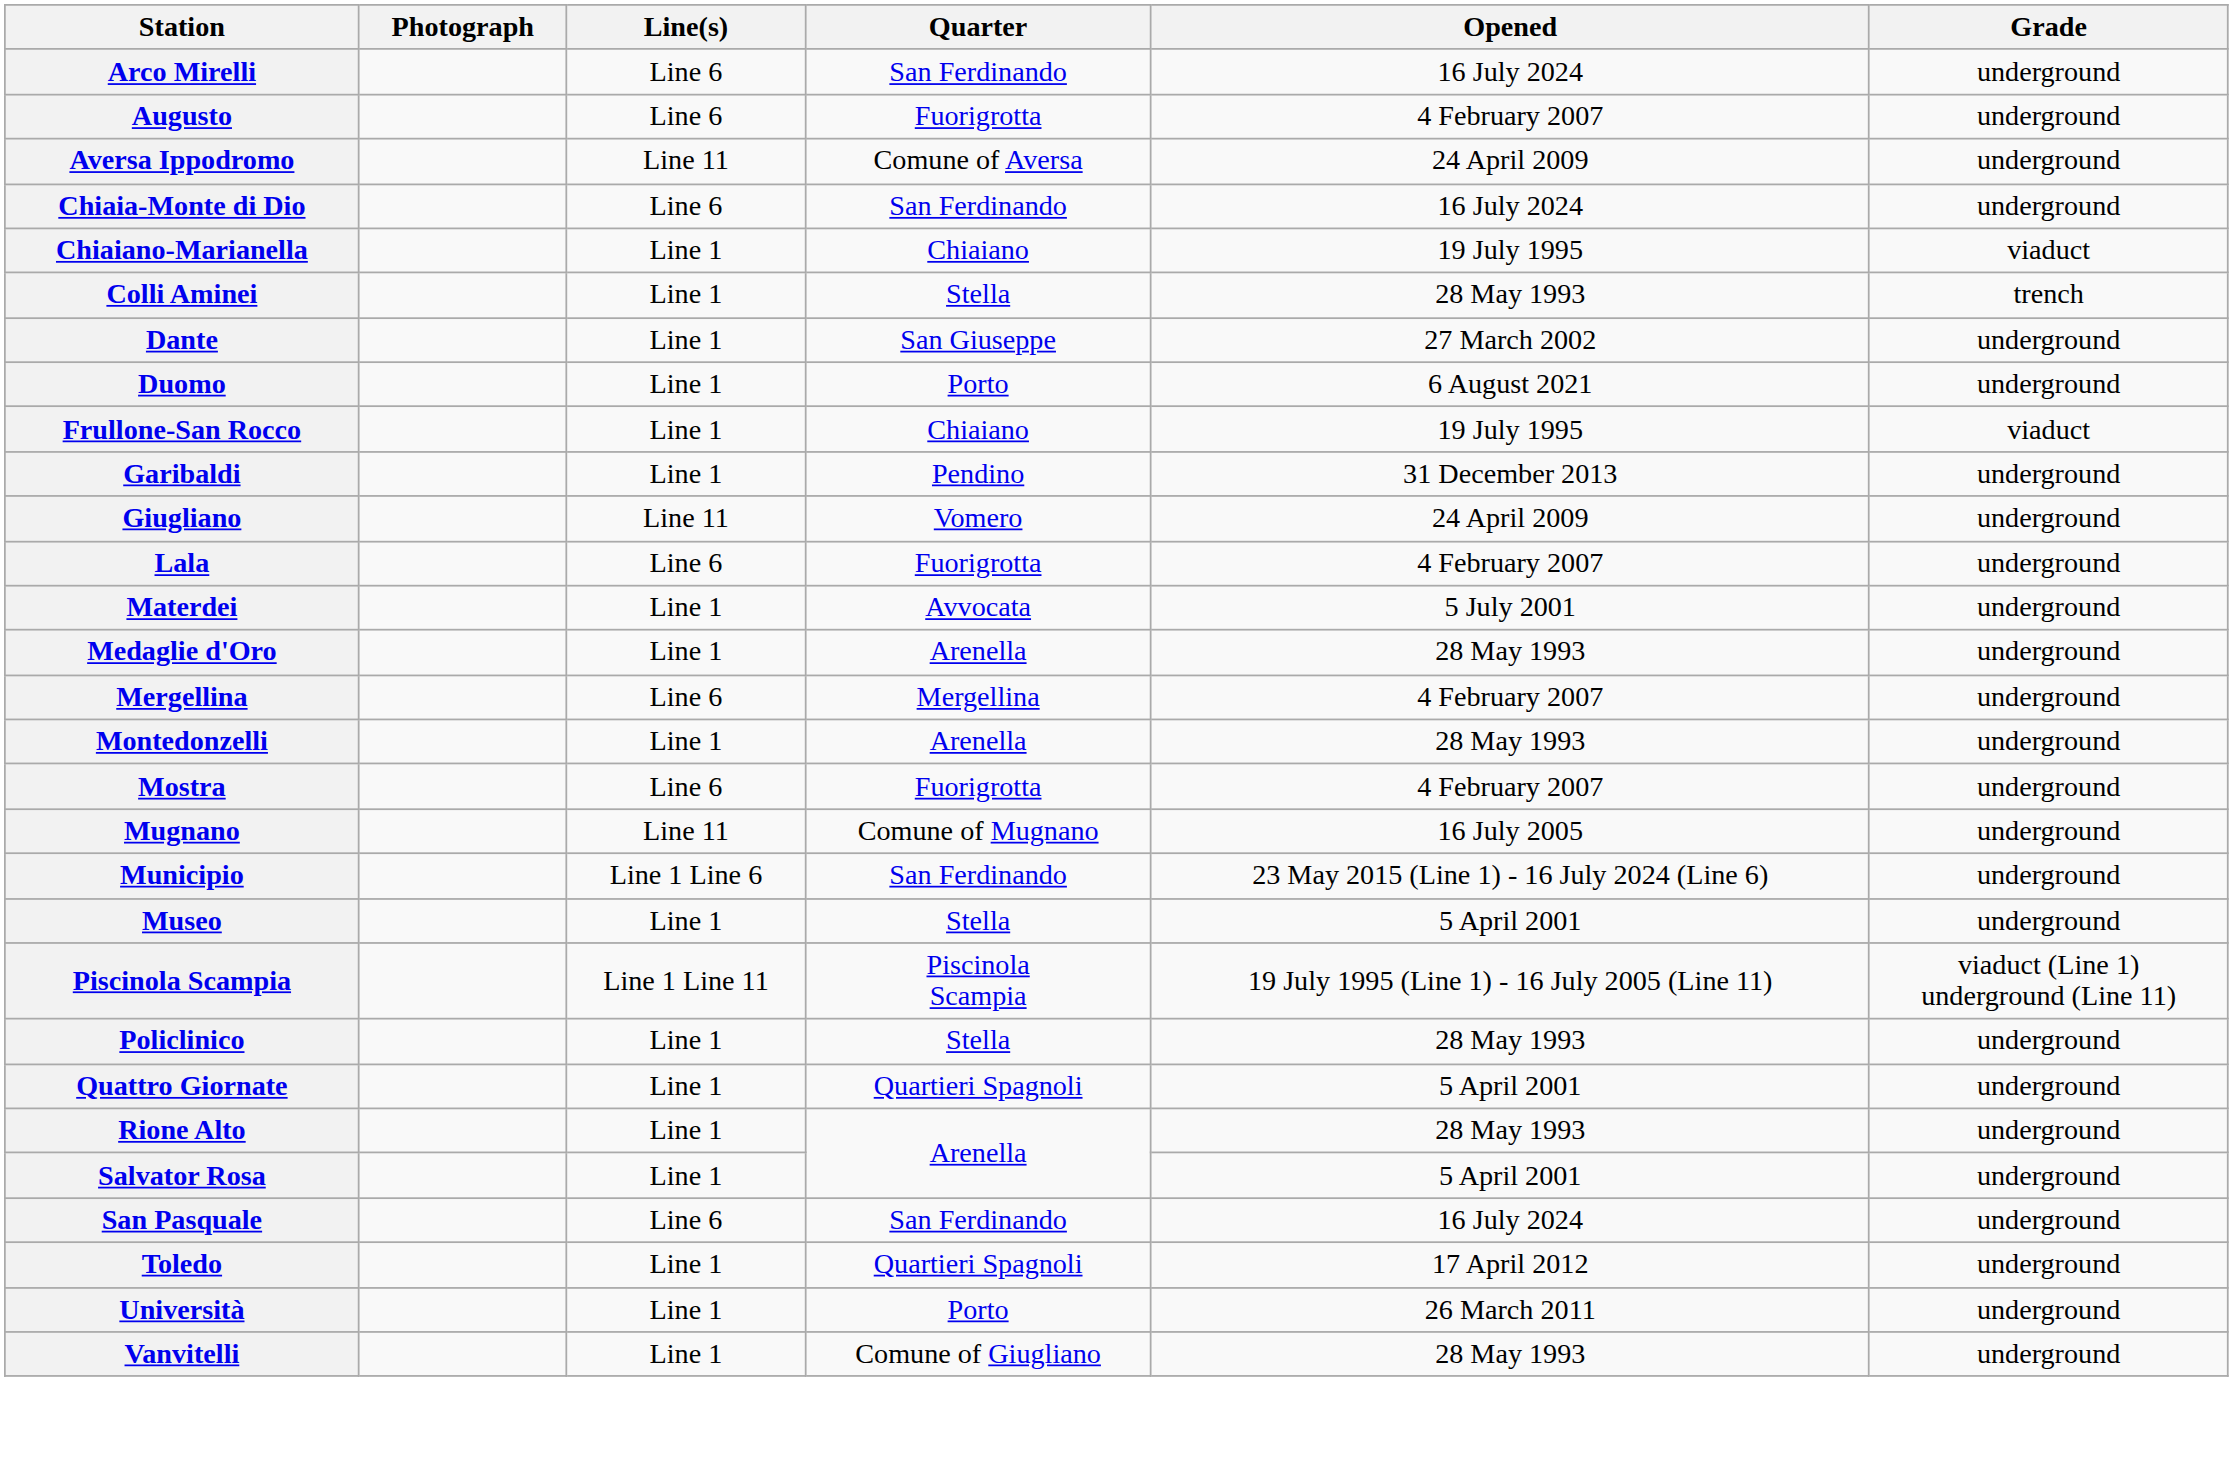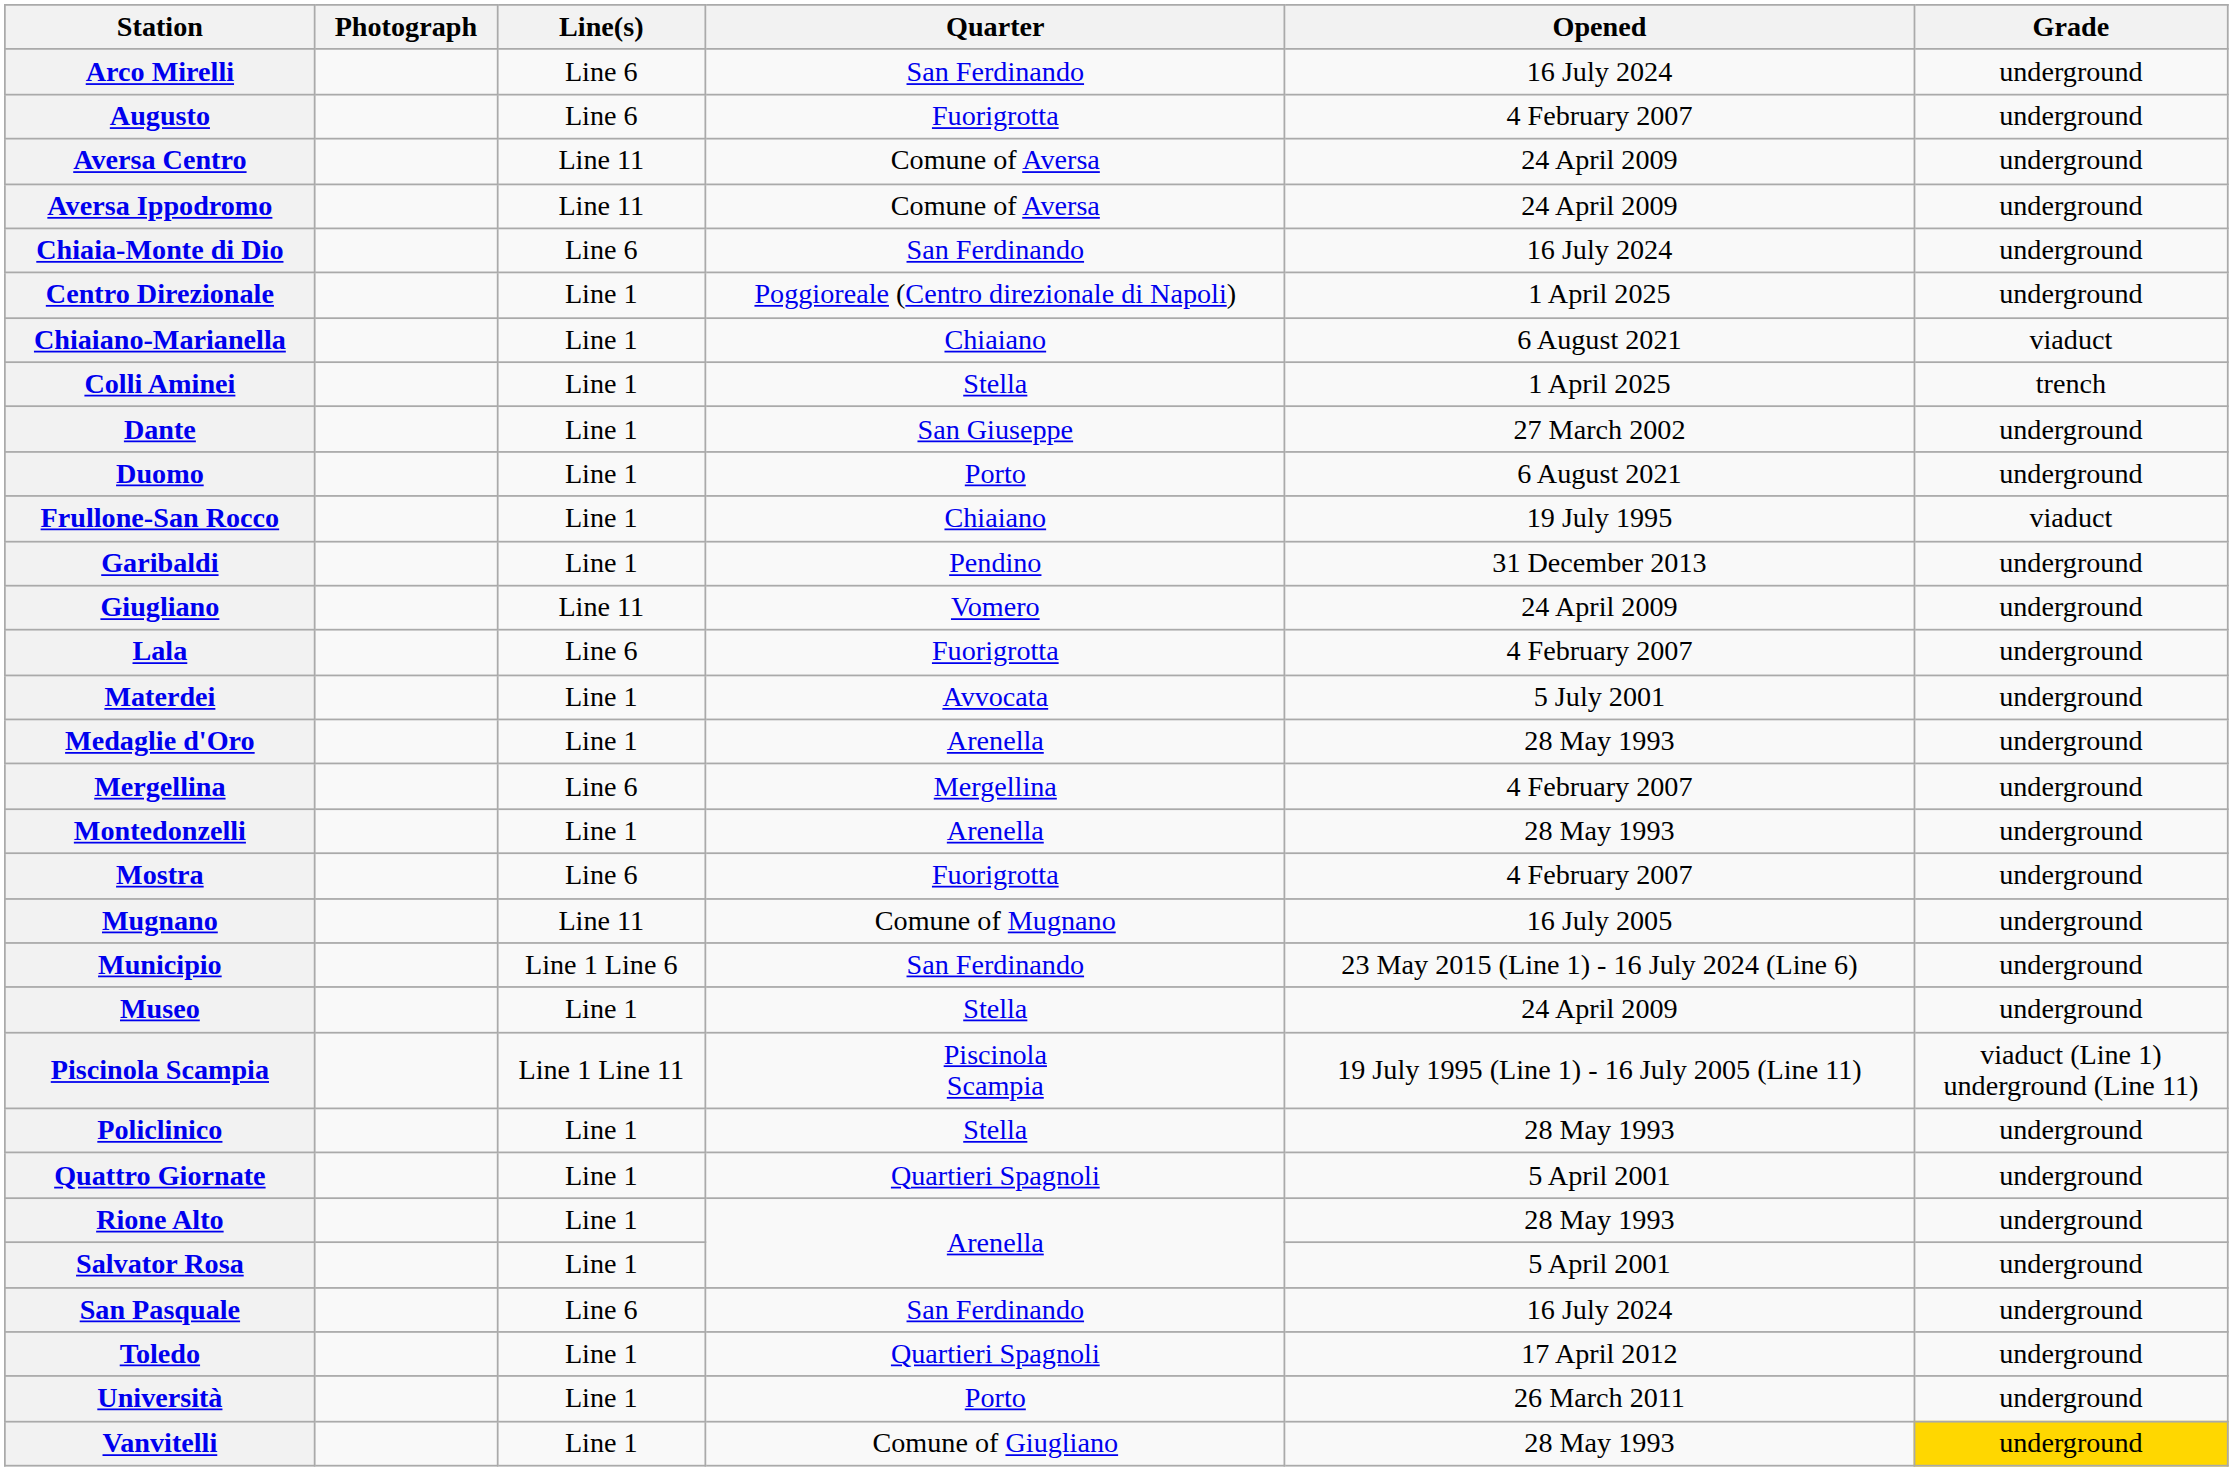 <table class="wikitable sortable plainrowheaders" style="width: 100%; text-align: center;">
 <tr>
 <th scope=col>Station</th>
 <th scope=col class="unsortable">Photograph</th>
 <th class="sortable" scope=col>Line(s)</th>
 <th scope=col>Quarter</th>
 <th scope=col>Opened</th>
 <th>Grade</th>
 </tr>
 <tr>
 <th scope=row><a href='#'>Arco Mirelli</a></th>
 <td></td>
 <td><span>Line 6</span></td>
 <td><a href='#'>San Ferdinando</a></td>
 <td>16 July 2024</td>
 <td>underground</td>
 </tr>
 <tr>
 <th scope=row><a href='#'>Augusto</a></th>
 <td></td>
 <td><span>Line 6</span></td>
 <td><a href='#'>Fuorigrotta</a></td>
 <td>4 February 2007</td>
 <td>underground</td>
 </tr>
 <tr>
+<th scope=row><a href='#'>Aversa Centro</a></th>
+<td></td>
+<td><span>Line 11</span></td>
+<td>Comune of <a href='#'>Aversa</a></td>
+<td>24 April 2009</td>
+<td>underground</td>
+</tr>
+<tr>
 <th scope=row><a href='#'>Aversa Ippodromo</a></th>
 <td></td>
 <td><span>Line 11</span></td>
 <td>Comune of <a href='#'>Aversa</a></td>
 <td>24 April 2009</td>
 <td>underground</td>
 </tr>
 <tr>
 <th scope=row><a href='#'>Chiaia-Monte di Dio</a></th>
 <td></td>
 <td><span>Line 6</span></td>
 <td><a href='#'>San Ferdinando</a></td>
 <td>16 July 2024</td>
 <td>underground</td>
 </tr>
 <tr>
+<th scope=row><a href='#'>Centro Direzionale</a></th>
+<td></td>
+<td><span>Line 1</span></td>
+<td><a href='#'>Poggioreale</a> (<a href='#'>Centro direzionale di Napoli</a>)</td>
+<td>1 April 2025</td>
+<td>underground</td>
+</tr>
+<tr>
 <th scope=row><a href='#'>Chiaiano-Marianella</a></th>
 <td></td>
 <td><span>Line 1</span></td>
 <td><a href='#'>Chiaiano</a></td>
-<td>19 July 1995</td>
+<td>6 August 2021</td>
 <td>viaduct</td>
 </tr>
 <tr>
 <th scope=row><a href='#'>Colli Aminei</a></th>
 <td></td>
 <td><span>Line 1</span></td>
 <td><a href='#'>Stella</a></td>
-<td>28 May 1993</td>
+<td>1 April 2025</td>
 <td>trench</td>
 </tr>
 <tr>
 <th scope=row><a href='#'>Dante</a></th>
 <td></td>
 <td><span>Line 1</span></td>
 <td><a href='#'>San Giuseppe</a></td>
 <td>27 March 2002</td>
 <td>underground</td>
 </tr>
 <tr>
 <th scope=row><a href='#'>Duomo</a></th>
 <td></td>
 <td><span>Line 1</span></td>
 <td><a href='#'>Porto</a></td>
 <td>6 August 2021</td>
 <td>underground</td>
 </tr>
 <tr>
 <th scope=row><a href='#'>Frullone-San Rocco</a></th>
 <td></td>
 <td><span>Line 1</span></td>
 <td><a href='#'>Chiaiano</a></td>
 <td>19 July 1995</td>
 <td>viaduct</td>
 </tr>
 <tr>
 <th scope=row><a href='#'>Garibaldi</a></th>
 <td></td>
 <td><span>Line 1</span></td>
 <td><a href='#'>Pendino</a></td>
 <td>31 December 2013</td>
 <td>underground</td>
 </tr>
 <tr>
 <th scope=row><a href='#'>Giugliano</a></th>
 <td></td>
 <td><span>Line 11</span></td>
 <td><a href='#'>Vomero</a></td>
 <td>24 April 2009</td>
 <td>underground</td>
 </tr>
 <tr>
 <th scope=row><a href='#'>Lala</a></th>
 <td></td>
 <td><span>Line 6</span></td>
 <td><a href='#'>Fuorigrotta</a></td>
 <td>4 February 2007</td>
 <td>underground</td>
 </tr>
 <tr>
 <th scope=row><a href='#'>Materdei</a></th>
 <td></td>
 <td><span>Line 1</span></td>
 <td><a href='#'>Avvocata</a></td>
 <td>5 July 2001</td>
 <td>underground</td>
 </tr>
 <tr>
 <th scope=row><a href='#'>Medaglie d'Oro</a></th>
 <td></td>
 <td><span>Line 1</span></td>
 <td><a href='#'>Arenella</a></td>
 <td>28 May 1993</td>
 <td>underground</td>
 </tr>
 <tr>
 <th scope=row><a href='#'>Mergellina</a></th>
 <td></td>
 <td><span>Line 6</span></td>
 <td><a href='#'>Mergellina</a></td>
 <td>4 February 2007</td>
 <td>underground</td>
 </tr>
 <tr>
 <th scope=row><a href='#'>Montedonzelli</a></th>
 <td></td>
 <td><span>Line 1</span></td>
 <td><a href='#'>Arenella</a></td>
 <td>28 May 1993</td>
 <td>underground</td>
 </tr>
 <tr>
 <th scope=row><a href='#'>Mostra</a></th>
 <td></td>
 <td><span>Line 6</span></td>
 <td><a href='#'>Fuorigrotta</a></td>
 <td>4 February 2007</td>
 <td>underground</td>
 </tr>
 <tr>
 <th scope=row><a href='#'>Mugnano</a></th>
 <td></td>
 <td><span>Line 11</span></td>
 <td>Comune of <a href='#'>Mugnano</a></td>
 <td>16 July 2005</td>
 <td>underground</td>
 </tr>
 <tr>
 <th scope=row><a href='#'>Municipio</a></th>
 <td></td>
 <td><span>Line 1</span> <span>Line 6</span></td>
 <td><a href='#'>San Ferdinando</a></td>
 <td>23 May 2015 (Line 1) - 16 July 2024 (Line 6)</td>
 <td>underground</td>
 </tr>
 <tr>
 <th scope=row><a href='#'>Museo</a></th>
 <td></td>
 <td><span>Line 1</span></td>
 <td><a href='#'>Stella</a></td>
-<td>5 April 2001</td>
+<td>24 April 2009</td>
 <td>underground</td>
 </tr>
 <tr>
 <th scope=row><a href='#'>Piscinola Scampia</a></th>
 <td></td>
 <td><span>Line 1</span>  <span>Line 11</span></td>
 <td><a href='#'>Piscinola</a><br><a href='#'>Scampia</a></td>
 <td>19 July 1995 (Line 1) - 16 July 2005 (Line 11)</td>
 <td>viaduct (Line 1)<br>underground (Line 11)</td>
 </tr>
 <tr>
 <th scope=row><a href='#'>Policlinico</a></th>
 <td></td>
 <td><span>Line 1</span></td>
 <td><a href='#'>Stella</a></td>
 <td>28 May 1993</td>
 <td>underground</td>
 </tr>
 <tr>
 <th scope=row><a href='#'>Quattro Giornate</a></th>
 <td></td>
 <td><span>Line 1</span></td>
 <td><a href='#'>Quartieri Spagnoli</a></td>
 <td>5 April 2001</td>
 <td>underground</td>
 </tr>
 <tr>
 <th scope=row><a href='#'>Rione Alto</a></th>
 <td></td>
 <td><span>Line 1</span></td>
 <td rowspan="2"><a href='#'>Arenella</a></td>
 <td>28 May 1993</td>
 <td>underground</td>
 </tr>
 <tr>
 <th scope=row><a href='#'>Salvator Rosa</a></th>
 <td></td>
 <td><span>Line 1</span></td>
 <td>5 April 2001</td>
 <td>underground</td>
 </tr>
 <tr>
 <th scope=row><a href='#'>San Pasquale</a></th>
 <td></td>
 <td><span>Line 6</span></td>
 <td><a href='#'>San Ferdinando</a></td>
 <td>16 July 2024</td>
 <td>underground</td>
 </tr>
 <tr>
 <th scope=row><a href='#'>Toledo</a></th>
 <td></td>
 <td><span>Line 1</span></td>
 <td><a href='#'>Quartieri Spagnoli</a></td>
 <td>17 April 2012</td>
 <td>underground</td>
 </tr>
 <tr>
 <th scope=row><a href='#'>Università</a></th>
 <td></td>
 <td><span>Line 1</span></td>
 <td><a href='#'>Porto</a></td>
 <td>26 March 2011</td>
 <td>underground</td>
 </tr>
 <tr>
 <th scope=row><a href='#'>Vanvitelli</a></th>
 <td></td>
 <td><span>Line 1</span></td>
 <td>Comune of <a href='#'>Giugliano</a></td>
 <td>28 May 1993</td>
-<td>underground</td>
+<td style="background: gold;">underground</td>
 </tr>
 </table>
